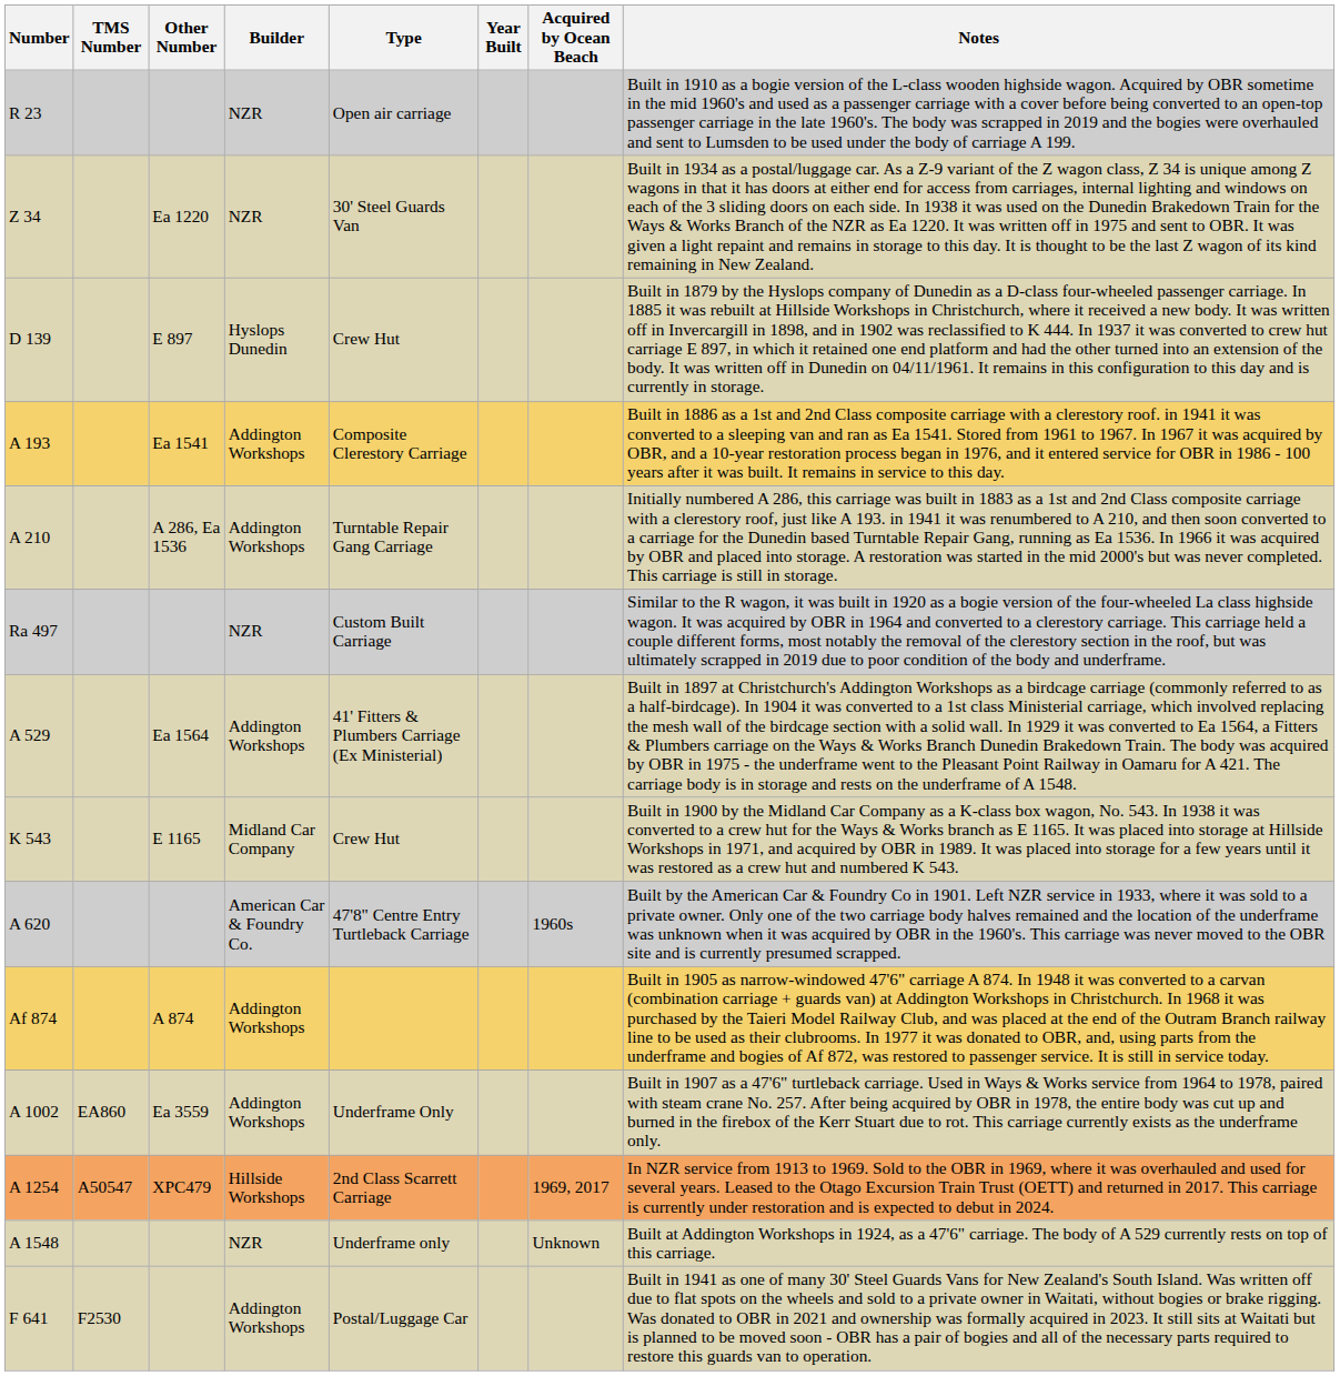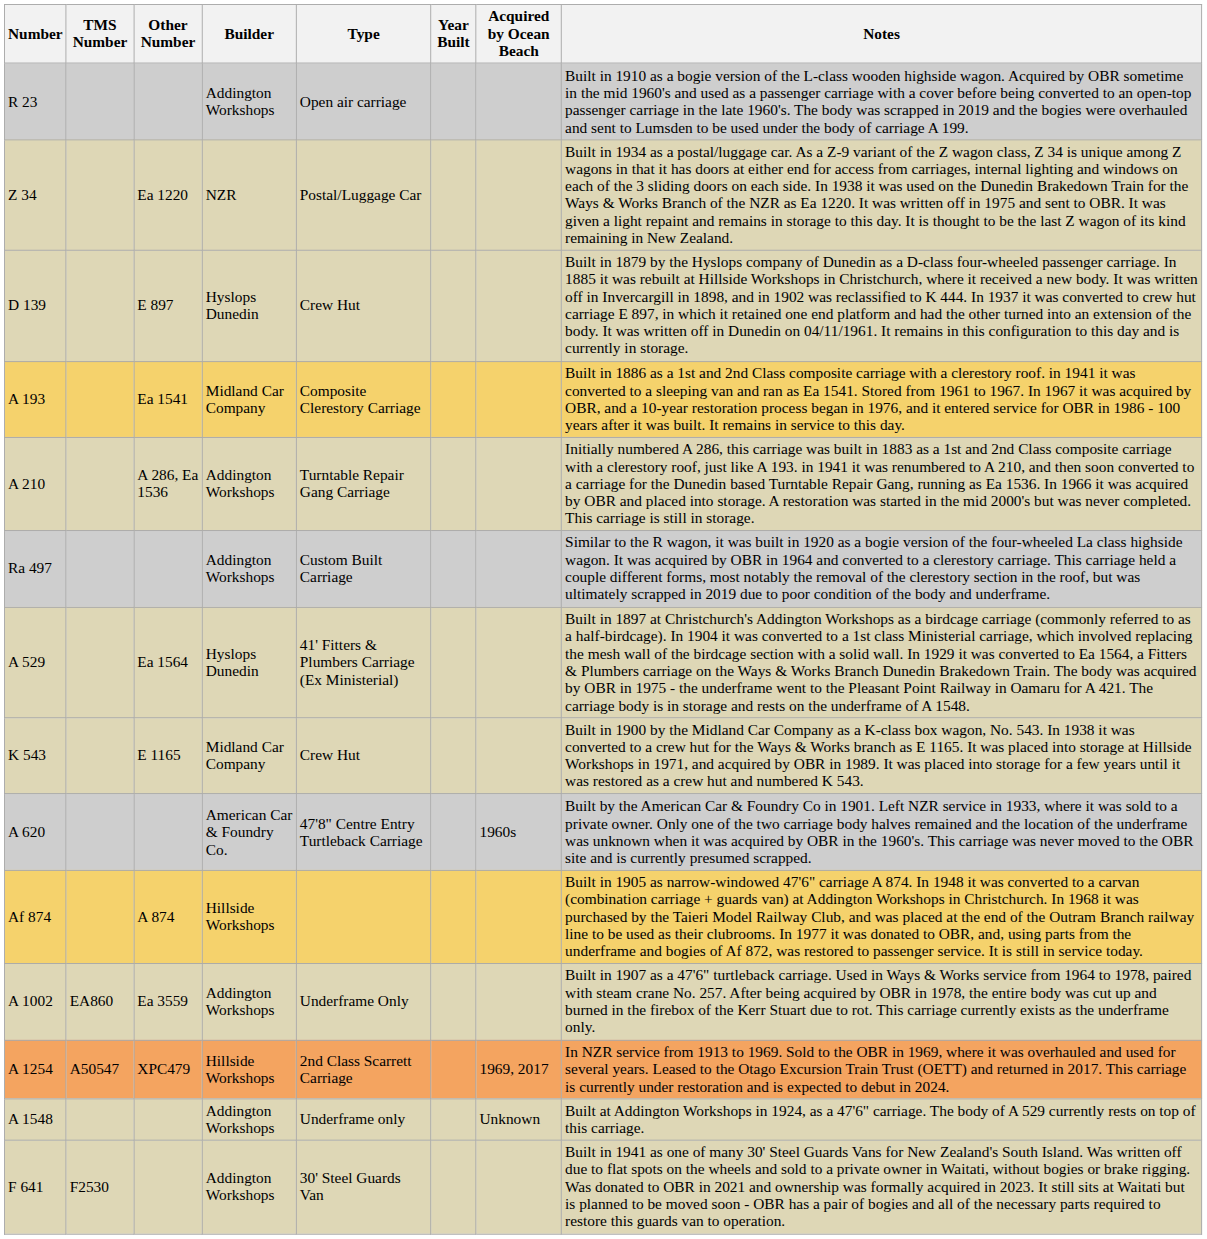 <table class="sortable wikitable" border="1">
 <tr>
 <th>Number</th>
 <th>TMS Number</th>
 <th>Other Number</th>
 <th>Builder</th>
 <th>Type</th>
 <th>Year Built</th>
 <th>Acquired by Ocean Beach</th>
 <th>Notes</th>
 </tr>
 <tr style="background:#cecece;">
 <td>R 23</td>
 <td></td>
 <td></td>
-<td>NZR</td>
+<td>Addington Workshops</td>
 <td>Open air carriage</td>
 <td></td>
 <td></td>
 <td>Built in 1910 as a bogie version of the L-class wooden highside wagon. Acquired by OBR sometime in the mid 1960's and used as a passenger carriage with a cover before being converted to an open-top passenger carriage in the late 1960's. The body was scrapped in 2019 and the bogies were overhauled and sent to Lumsden to be used under the body of carriage A 199.</td>
 </tr>
 <tr style="background:#DED7B6;">
 <td>Z 34</td>
 <td></td>
 <td>Ea 1220</td>
 <td>NZR</td>
-<td>30' Steel Guards Van</td>
+<td>Postal/Luggage Car</td>
 <td></td>
 <td></td>
 <td>Built in 1934 as a postal/luggage car. As a Z-9 variant of the Z wagon class, Z 34 is unique among Z wagons in that it has doors at either end for access from carriages, internal lighting and windows on each of the 3 sliding doors on each side. In 1938 it was used on the Dunedin Brakedown Train for the Ways & Works Branch of the NZR as Ea 1220. It was written off in 1975 and sent to OBR. It was given a light repaint and remains in storage to this day. It is thought to be the last Z wagon of its kind remaining in New Zealand.</td>
 </tr>
 <tr style="background:#DED7B6;">
 <td>D 139</td>
 <td></td>
 <td>E 897</td>
 <td>Hyslops Dunedin</td>
 <td>Crew Hut</td>
 <td></td>
 <td></td>
 <td>Built in 1879 by the Hyslops company of Dunedin as a D-class four-wheeled passenger carriage. In 1885 it was rebuilt at Hillside Workshops in Christchurch, where it received a new body. It was written off in Invercargill in 1898, and in 1902 was reclassified to K 444. In 1937 it was converted to crew hut carriage E 897, in which it retained one end platform and had the other turned into an extension of the body. It was written off in Dunedin on 04/11/1961. It remains in this configuration to this day and is currently in storage.</td>
 </tr>
 <tr style="background:#F5D26C;">
 <td>A 193</td>
 <td></td>
 <td>Ea 1541</td>
-<td>Addington Workshops</td>
+<td>Midland Car Company</td>
 <td>Composite Clerestory Carriage</td>
 <td></td>
 <td></td>
 <td>Built in 1886 as a 1st and 2nd Class composite carriage with a clerestory roof. in 1941 it was converted to a sleeping van and ran as Ea 1541. Stored from 1961 to 1967. In 1967 it was acquired by OBR, and a 10-year restoration process began in 1976, and it entered service for OBR in 1986 - 100 years after it was built. It remains in service to this day.</td>
 </tr>
 <tr style="background:#DED7B6;">
 <td>A 210</td>
 <td></td>
 <td>A 286, Ea 1536</td>
 <td>Addington Workshops</td>
 <td>Turntable Repair Gang Carriage</td>
 <td></td>
 <td></td>
 <td>Initially numbered A 286, this carriage was built in 1883 as a 1st and 2nd Class composite carriage with a clerestory roof, just like A 193. in 1941 it was renumbered to A 210, and then soon converted to a carriage for the Dunedin based Turntable Repair Gang, running as Ea 1536. In 1966 it was acquired by OBR and placed into storage. A restoration was started in the mid 2000's but was never completed. This carriage is still in storage.</td>
 </tr>
 <tr style="background:#cecece;">
 <td>Ra 497</td>
 <td></td>
 <td></td>
-<td>NZR</td>
+<td>Addington Workshops</td>
 <td>Custom Built Carriage</td>
 <td></td>
 <td></td>
 <td>Similar to the R wagon, it was built in 1920 as a bogie version of the four-wheeled La class highside wagon. It was acquired by OBR in 1964 and converted to a clerestory carriage. This carriage held a couple different forms, most notably the removal of the clerestory section in the roof, but was ultimately scrapped in 2019 due to poor condition of the body and underframe.</td>
 </tr>
 <tr style="background:#DED7B6;">
 <td>A 529</td>
 <td></td>
 <td>Ea 1564</td>
-<td>Addington Workshops</td>
+<td>Hyslops Dunedin</td>
 <td>41' Fitters & Plumbers Carriage (Ex Ministerial)</td>
 <td></td>
 <td></td>
 <td>Built in 1897 at Christchurch's Addington Workshops as a birdcage carriage (commonly referred to as a half-birdcage). In 1904 it was converted to a 1st class Ministerial carriage, which involved replacing the mesh wall of the birdcage section with a solid wall. In 1929 it was converted to Ea 1564, a Fitters & Plumbers carriage on the Ways & Works Branch Dunedin Brakedown Train. The body was acquired by OBR in 1975 - the underframe went to the Pleasant Point Railway in Oamaru for A 421. The carriage body is in storage and rests on the underframe of A 1548.</td>
 </tr>
 <tr style="background:#DED7B6;">
 <td>K 543</td>
 <td></td>
 <td>E 1165</td>
 <td>Midland Car Company</td>
 <td>Crew Hut</td>
 <td></td>
 <td></td>
 <td>Built in 1900 by the Midland Car Company as a K-class box wagon, No. 543. In 1938 it was converted to a crew hut for the Ways & Works branch as E 1165. It was placed into storage at Hillside Workshops in 1971, and acquired by OBR in 1989. It was placed into storage for a few years until it was restored as a crew hut and numbered K 543.</td>
 </tr>
 <tr style="background:#cecece;">
 <td>A 620</td>
 <td></td>
 <td></td>
 <td>American Car & Foundry Co.</td>
 <td>47'8" Centre Entry Turtleback Carriage</td>
 <td></td>
 <td>1960s</td>
 <td>Built by the American Car & Foundry Co in 1901. Left NZR service in 1933, where it was sold to a private owner. Only one of the two carriage body halves remained and the location of the underframe was unknown when it was acquired by OBR in the 1960's. This carriage was never moved to the OBR site and is currently presumed scrapped.</td>
 </tr>
 <tr style="background:#F5D26C;">
 <td>Af 874</td>
 <td></td>
 <td>A 874</td>
-<td>Addington Workshops</td>
+<td>Hillside Workshops</td>
 <td></td>
 <td></td>
 <td></td>
 <td>Built in 1905 as  narrow-windowed 47'6" carriage A 874. In 1948 it was converted to a carvan (combination carriage + guards van) at Addington Workshops in Christchurch. In 1968 it was purchased by the Taieri Model Railway Club, and was placed at the end of the Outram Branch railway line to be used as their clubrooms. In 1977 it was donated to OBR, and, using parts from the underframe and bogies of Af 872, was restored to passenger service. It is still in service today.</td>
 </tr>
 <tr style="background:#DED7B6;">
 <td>A 1002</td>
 <td>EA860</td>
 <td>Ea 3559</td>
 <td>Addington Workshops</td>
 <td>Underframe Only</td>
 <td></td>
 <td></td>
 <td>Built in 1907 as a 47'6" turtleback carriage. Used in Ways & Works service from 1964 to 1978, paired with steam crane No. 257. After being acquired by OBR in 1978, the entire body was cut up and burned in the firebox of the Kerr Stuart due to rot. This carriage currently exists as the underframe only.</td>
 </tr>
 <tr style="background:#f4a460;">
 <td>A 1254</td>
 <td>A50547</td>
 <td>XPC479</td>
 <td>Hillside Workshops</td>
 <td>2nd Class Scarrett Carriage</td>
 <td></td>
 <td>1969, 2017</td>
 <td>In NZR service from 1913 to 1969. Sold to the OBR in 1969, where it was overhauled and used for several years. Leased to the Otago Excursion Train Trust (OETT) and returned in 2017. This carriage is currently under restoration and is expected to debut in 2024.</td>
 </tr>
 <tr style="background:#DED7B6;">
 <td>A 1548</td>
 <td></td>
 <td></td>
-<td>NZR</td>
+<td>Addington Workshops</td>
 <td>Underframe only</td>
 <td></td>
 <td>Unknown</td>
 <td>Built at Addington Workshops in 1924, as a 47'6" carriage. The body of A 529 currently rests on top of this carriage.</td>
 </tr>
 <tr style="background:#DED7B6;">
 <td>F 641</td>
 <td>F2530</td>
 <td></td>
 <td>Addington Workshops</td>
-<td>Postal/Luggage Car</td>
+<td>30' Steel Guards Van</td>
 <td></td>
 <td></td>
 <td>Built in 1941 as one of many 30' Steel Guards Vans for New Zealand's South Island. Was written off due to flat spots on the wheels and sold to a private owner in Waitati, without bogies or brake rigging. Was donated to OBR in 2021 and ownership was formally acquired in 2023. It still sits at Waitati but is planned to be moved soon - OBR has a pair of bogies and all of the necessary parts required to restore this guards van to operation.</td>
 </tr>
 </table>
